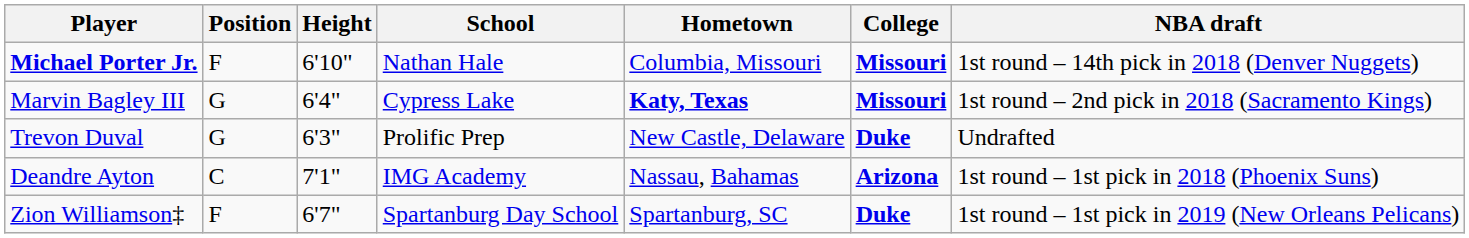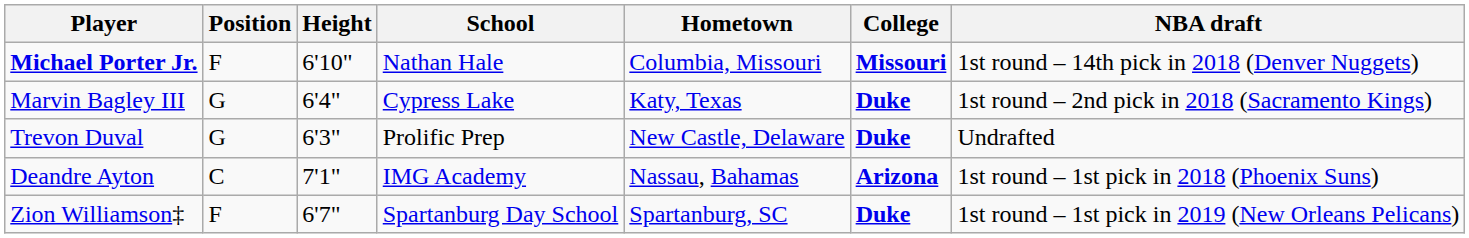 <table class="wikitable">
 <tr>
 <th>Player</th>
 <th>Position</th>
 <th>Height</th>
 <th>School</th>
 <th>Hometown</th>
 <th>College</th>
 <th>NBA draft</th>
 </tr>
 <tr>
 <td><strong><a href='#'>Michael Porter Jr.</a></strong></td>
 <td>F</td>
 <td>6'10"</td>
 <td><a href='#'>Nathan Hale</a></td>
 <td><a href='#'>Columbia, Missouri</a></td>
 <td><strong><a href='#'>Missouri</a></strong></td>
 <td>1st round – 14th pick in <a href='#'>2018</a> (<a href='#'>Denver Nuggets</a>)</td>
 </tr>
 <tr>
 <td><a href='#'>Marvin Bagley III</a></td>
 <td>G</td>
 <td>6'4"</td>
 <td><a href='#'>Cypress Lake</a></td>
-<td><strong><a href='#'>Katy, Texas</a></strong></td>
-<td><strong><a href='#'>Missouri</a></strong></td>
+<td><a href='#'>Katy, Texas</a></td>
+<td><strong><a href='#'>Duke</a></strong></td>
 <td>1st round – 2nd pick in <a href='#'>2018</a> (<a href='#'>Sacramento Kings</a>)</td>
 </tr>
 <tr>
 <td><a href='#'>Trevon Duval</a></td>
 <td>G</td>
 <td>6'3"</td>
 <td>Prolific Prep</td>
 <td><a href='#'>New Castle, Delaware</a></td>
 <td><strong><a href='#'>Duke</a></strong></td>
 <td>Undrafted</td>
 </tr>
 <tr>
 <td><a href='#'>Deandre Ayton</a></td>
 <td>C</td>
 <td>7'1"</td>
 <td><a href='#'>IMG Academy</a></td>
 <td><a href='#'>Nassau</a>, <a href='#'>Bahamas</a></td>
 <td><strong><a href='#'>Arizona</a></strong></td>
 <td>1st round – 1st pick in <a href='#'>2018</a> (<a href='#'>Phoenix Suns</a>)</td>
 </tr>
 <tr>
 <td><a href='#'>Zion Williamson</a>‡</td>
 <td>F</td>
 <td>6'7"</td>
 <td><a href='#'>Spartanburg Day School</a></td>
 <td><a href='#'>Spartanburg, SC</a></td>
 <td><strong><a href='#'>Duke</a></strong></td>
 <td>1st round – 1st pick in <a href='#'>2019</a> (<a href='#'>New Orleans Pelicans</a>)</td>
 </tr>
 </table>
